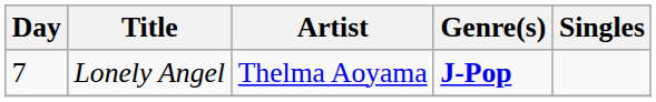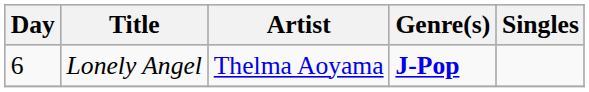 <table class="wikitable sortable" style="text-align: left;">
 <tr>
 <th>Day</th>
 <th>Title</th>
 <th>Artist</th>
 <th>Genre(s)</th>
 <th>Singles</th>
 </tr>
 <tr>
-<td>7</td>
+<td>6</td>
 <td><em>Lonely Angel</em></td>
 <td><a href='#'>Thelma Aoyama</a></td>
 <td><strong><a href='#'>J-Pop</a></strong></td>
 <td></td>
 </tr>
 <tr>
 </tr>
 </table>
